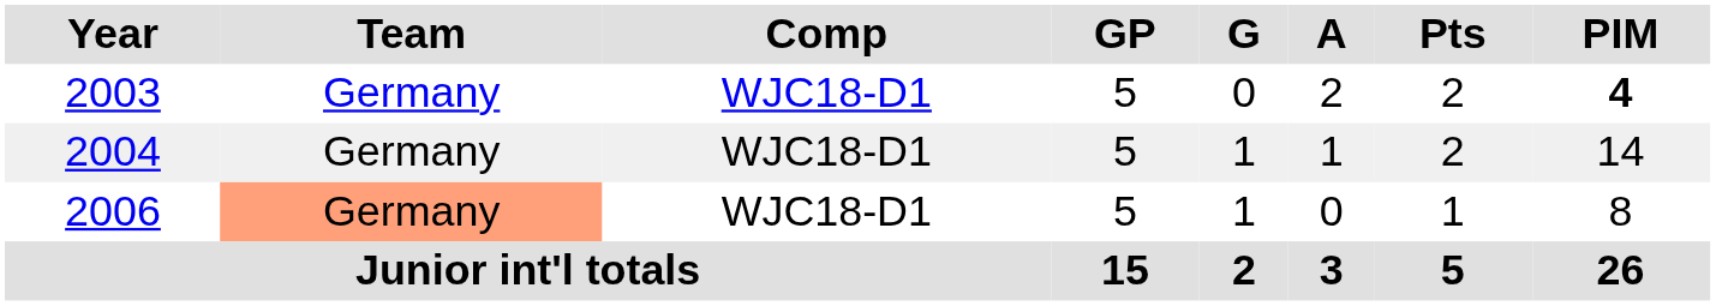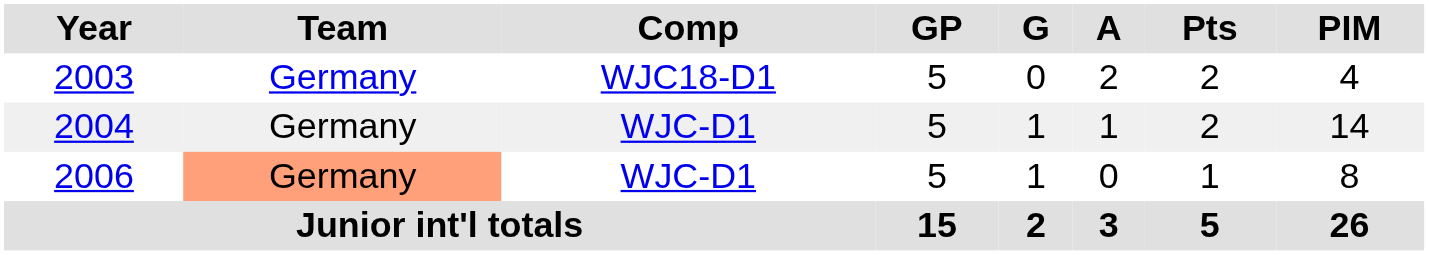 <table BORDER="0" CELLPADDING="2" CELLSPACING="0" width=40%>
 <tr ALIGN="center" bgcolor="#e0e0e0">
 <th>Year</th>
 <th>Team</th>
 <th>Comp</th>
 <th>GP</th>
 <th>G</th>
 <th>A</th>
 <th>Pts</th>
 <th>PIM</th>
 </tr>
 <tr ALIGN="center">
 <td><a href='#'>2003</a></td>
 <td><a href='#'>Germany</a></td>
 <td><a href='#'>WJC18-D1</a></td>
 <td>5</td>
 <td>0</td>
 <td>2</td>
 <td>2</td>
-<td><strong>4</strong></td>
+<td>4</td>
 </tr>
 <tr ALIGN="center"  bgcolor="#f0f0f0">
 <td><a href='#'>2004</a></td>
 <td>Germany</td>
-<td>WJC18-D1</td>
+<td><a href='#'>WJC-D1</a></td>
 <td>5</td>
 <td>1</td>
 <td>1</td>
 <td>2</td>
 <td>14</td>
 </tr>
 <tr ALIGN="center">
 <td><a href='#'>2006</a></td>
 <td style="background: lightsalmon;">Germany</td>
-<td>WJC18-D1</td>
+<td><a href='#'>WJC-D1</a></td>
 <td>5</td>
 <td>1</td>
 <td>0</td>
 <td>1</td>
 <td>8</td>
 </tr>
 <tr bgcolor="#e0e0e0">
 <th colspan="3">Junior int'l totals</th>
 <th>15</th>
 <th>2</th>
 <th>3</th>
 <th>5</th>
 <th>26</th>
 </tr>
 </table>
